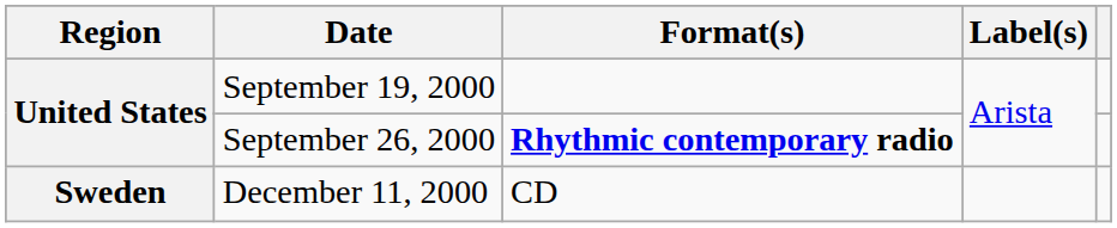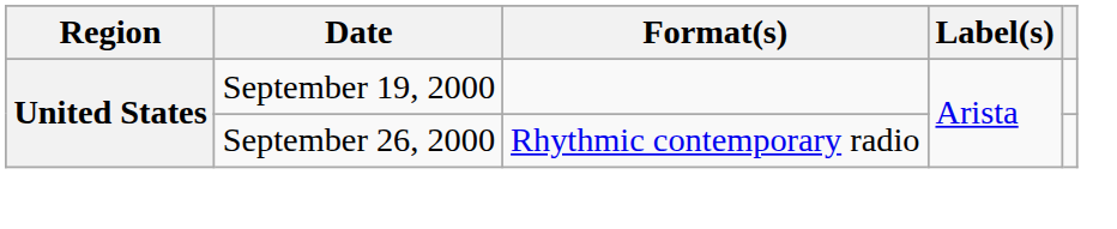 <table class="wikitable plainrowheaders">
 <tr>
 <th scope="col">Region</th>
 <th scope="col">Date</th>
 <th scope="col">Format(s)</th>
 <th scope="col">Label(s)</th>
 <th scope="col"></th>
 </tr>
 <tr>
 <th scope="row" rowspan="2">United States</th>
 <td>September 19, 2000</td>
 <td></td>
 <td rowspan="2"><a href='#'>Arista</a></td>
 <td align="center"></td>
 </tr>
 <tr>
 <td>September 26, 2000</td>
-<td><strong><a href='#'>Rhythmic contemporary</a> radio</strong></td>
-<td align="center"></td>
-</tr>
-<tr>
-<th scope="row">Sweden</th>
-<td>December 11, 2000</td>
-<td>CD</td>
-<td></td>
+<td><a href='#'>Rhythmic contemporary</a> radio</td>
 <td align="center"></td>
 </tr>
 </table>
